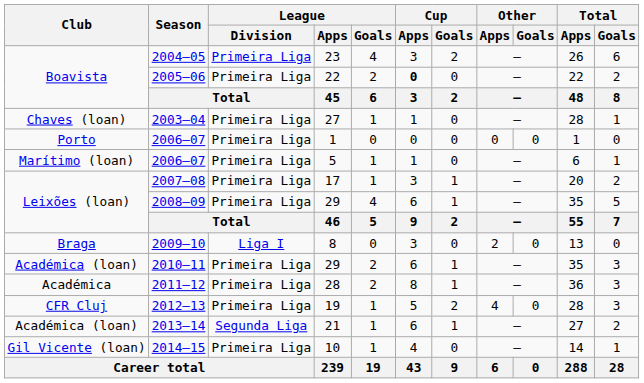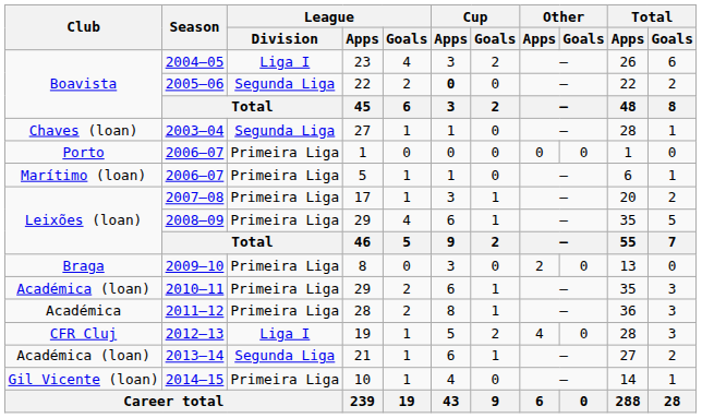 <table class="wikitable" style="text-align:center">
 <tr>
 <th rowspan="2">Club</th>
 <th rowspan="2">Season</th>
 <th colspan="3">League</th>
 <th colspan="2">Cup</th>
 <th colspan="2">Other</th>
 <th colspan="2">Total</th>
 </tr>
 <tr>
 <th>Division</th>
 <th>Apps</th>
 <th>Goals</th>
 <th>Apps</th>
 <th>Goals</th>
 <th>Apps</th>
 <th>Goals</th>
 <th>Apps</th>
 <th>Goals</th>
 </tr>
 <tr>
 <td rowspan="3"><a href='#'>Boavista</a></td>
 <td><a href='#'>2004–05</a></td>
-<td><a href='#'>Primeira Liga</a></td>
+<td><a href='#'>Liga I</a></td>
 <td>23</td>
 <td>4</td>
 <td>3</td>
 <td>2</td>
 <td colspan="2">—</td>
 <td>26</td>
 <td>6</td>
 </tr>
 <tr>
 <td><a href='#'>2005–06</a></td>
-<td>Primeira Liga</td>
+<td><a href='#'>Segunda Liga</a></td>
 <td>22</td>
 <td>2</td>
 <td><strong>0</strong></td>
 <td>0</td>
 <td colspan="2">—</td>
 <td>22</td>
 <td>2</td>
 </tr>
 <tr>
 <th colspan="2">Total</th>
 <th>45</th>
 <th>6</th>
 <th>3</th>
 <th>2</th>
 <th colspan="2">—</th>
 <th>48</th>
 <th>8</th>
 </tr>
 <tr>
 <td><a href='#'>Chaves</a> (loan)</td>
 <td><a href='#'>2003–04</a></td>
-<td>Primeira Liga</td>
+<td><a href='#'>Segunda Liga</a></td>
 <td>27</td>
 <td>1</td>
 <td>1</td>
 <td>0</td>
 <td colspan="2">—</td>
 <td>28</td>
 <td>1</td>
 </tr>
 <tr>
 <td><a href='#'>Porto</a></td>
 <td><a href='#'>2006–07</a></td>
 <td>Primeira Liga</td>
 <td>1</td>
 <td>0</td>
 <td>0</td>
 <td>0</td>
 <td>0</td>
 <td>0</td>
 <td>1</td>
 <td>0</td>
 </tr>
 <tr>
 <td><a href='#'>Marítimo</a> (loan)</td>
 <td><a href='#'>2006–07</a></td>
 <td>Primeira Liga</td>
 <td>5</td>
 <td>1</td>
 <td>1</td>
 <td>0</td>
 <td colspan="2">—</td>
 <td>6</td>
 <td>1</td>
 </tr>
 <tr>
 <td rowspan="3"><a href='#'>Leixões</a> (loan)</td>
 <td><a href='#'>2007–08</a></td>
 <td>Primeira Liga</td>
 <td>17</td>
 <td>1</td>
 <td>3</td>
 <td>1</td>
 <td colspan="2">—</td>
 <td>20</td>
 <td>2</td>
 </tr>
 <tr>
 <td><a href='#'>2008–09</a></td>
 <td>Primeira Liga</td>
 <td>29</td>
 <td>4</td>
 <td>6</td>
 <td>1</td>
 <td colspan="2">—</td>
 <td>35</td>
 <td>5</td>
 </tr>
 <tr>
 <th colspan="2">Total</th>
 <th>46</th>
 <th>5</th>
 <th>9</th>
 <th>2</th>
 <th colspan="2">—</th>
 <th>55</th>
 <th>7</th>
 </tr>
 <tr>
 <td><a href='#'>Braga</a></td>
 <td><a href='#'>2009–10</a></td>
-<td><a href='#'>Liga I</a></td>
+<td>Primeira Liga</td>
 <td>8</td>
 <td>0</td>
 <td>3</td>
 <td>0</td>
 <td>2</td>
 <td>0</td>
 <td>13</td>
 <td>0</td>
 </tr>
 <tr>
 <td><a href='#'>Académica</a> (loan)</td>
 <td><a href='#'>2010–11</a></td>
 <td>Primeira Liga</td>
 <td>29</td>
 <td>2</td>
 <td>6</td>
 <td>1</td>
 <td colspan="2">—</td>
 <td>35</td>
 <td>3</td>
 </tr>
 <tr>
 <td>Académica</td>
 <td><a href='#'>2011–12</a></td>
 <td>Primeira Liga</td>
 <td>28</td>
 <td>2</td>
 <td>8</td>
 <td>1</td>
 <td colspan="2">—</td>
 <td>36</td>
 <td>3</td>
 </tr>
 <tr>
 <td><a href='#'>CFR Cluj</a></td>
 <td><a href='#'>2012–13</a></td>
-<td>Primeira Liga</td>
+<td><a href='#'>Liga I</a></td>
 <td>19</td>
 <td>1</td>
 <td>5</td>
 <td>2</td>
 <td>4</td>
 <td>0</td>
 <td>28</td>
 <td>3</td>
 </tr>
 <tr>
 <td>Académica (loan)</td>
 <td><a href='#'>2013–14</a></td>
 <td><a href='#'>Segunda Liga</a></td>
 <td>21</td>
 <td>1</td>
 <td>6</td>
 <td>1</td>
 <td colspan="2">—</td>
 <td>27</td>
 <td>2</td>
 </tr>
 <tr>
 <td><a href='#'>Gil Vicente</a> (loan)</td>
 <td><a href='#'>2014–15</a></td>
 <td>Primeira Liga</td>
 <td>10</td>
 <td>1</td>
 <td>4</td>
 <td>0</td>
 <td colspan="2">—</td>
 <td>14</td>
 <td>1</td>
 </tr>
 <tr>
 <th colspan="3">Career total</th>
 <th>239</th>
 <th>19</th>
 <th>43</th>
 <th>9</th>
 <th>6</th>
 <th>0</th>
 <th>288</th>
 <th>28</th>
 </tr>
 </table>
